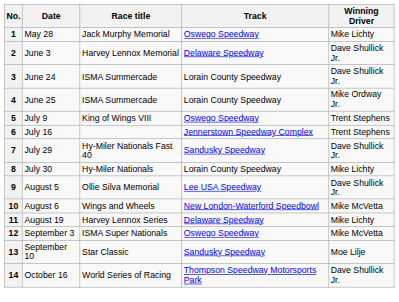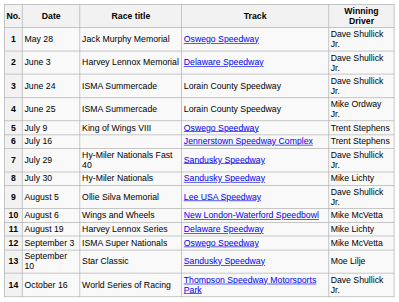 <table class="wikitable" style="font-size:85%;">
 <tr>
 <th>No.</th>
 <th>Date</th>
 <th>Race title</th>
 <th>Track</th>
 <th>Winning Driver</th>
 </tr>
 <tr>
 <th>1</th>
 <td>May 28</td>
 <td>Jack Murphy Memorial</td>
 <td><a href='#'>Oswego Speedway</a></td>
-<td>Mike Lichty</td>
+<td>Dave Shullick Jr.</td>
 </tr>
 <tr>
 <th>2</th>
 <td>June 3</td>
 <td>Harvey Lennox Memorial</td>
 <td><a href='#'>Delaware Speedway</a></td>
 <td>Dave Shullick Jr.</td>
 </tr>
 <tr>
 <th>3</th>
 <td>June 24</td>
 <td>ISMA Summercade</td>
 <td>Lorain County Speedway</td>
 <td>Dave Shullick Jr.</td>
 </tr>
 <tr>
 <th>4</th>
 <td>June 25</td>
 <td>ISMA Summercade</td>
 <td>Lorain County Speedway</td>
 <td>Mike Ordway Jr.</td>
 </tr>
 <tr>
 <th>5</th>
 <td>July 9</td>
 <td>King of Wings VIII</td>
 <td><a href='#'>Oswego Speedway</a></td>
 <td>Trent Stephens</td>
 </tr>
 <tr>
 <th>6</th>
 <td>July 16</td>
 <td></td>
 <td><a href='#'>Jennerstown Speedway Complex</a></td>
 <td>Trent Stephens</td>
 </tr>
 <tr>
 <th>7</th>
 <td>July 29</td>
 <td>Hy-Miler Nationals Fast 40</td>
 <td><a href='#'>Sandusky Speedway</a></td>
 <td>Dave Shullick Jr.</td>
 </tr>
 <tr>
 <th>8</th>
 <td>July 30</td>
 <td>Hy-Miler Nationals</td>
-<td>Lorain County Speedway</td>
+<td><a href='#'>Sandusky Speedway</a></td>
 <td>Mike Lichty</td>
 </tr>
 <tr>
 <th>9</th>
 <td>August 5</td>
 <td>Ollie Silva Memorial</td>
 <td><a href='#'>Lee USA Speedway</a></td>
 <td>Dave Shullick Jr.</td>
 </tr>
 <tr>
 <th>10</th>
 <td>August 6</td>
 <td>Wings and Wheels</td>
 <td><a href='#'>New London-Waterford Speedbowl</a></td>
 <td>Mike McVetta</td>
 </tr>
 <tr>
 <th>11</th>
 <td>August 19</td>
 <td>Harvey Lennox Series</td>
 <td><a href='#'>Delaware Speedway</a></td>
 <td>Mike Lichty</td>
 </tr>
 <tr>
 <th>12</th>
 <td>September 3</td>
 <td>ISMA Super Nationals</td>
 <td><a href='#'>Oswego Speedway</a></td>
 <td>Mike McVetta</td>
 </tr>
 <tr>
 <th>13</th>
 <td>September 10</td>
 <td>Star Classic</td>
 <td><a href='#'>Sandusky Speedway</a></td>
 <td>Moe Lilje</td>
 </tr>
 <tr>
 <th>14</th>
 <td>October 16</td>
 <td>World Series of Racing</td>
 <td><a href='#'>Thompson Speedway Motorsports Park</a></td>
 <td>Dave Shullick Jr.</td>
 </tr>
 </table>
